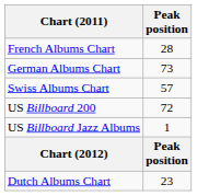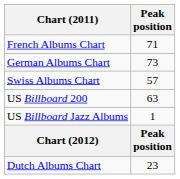 <table class="wikitable sortable">
 <tr>
 <th>Chart (2011)</th>
 <th>Peak<br>position</th>
 </tr>
 <tr>
 <td><a href='#'>French Albums Chart</a></td>
-<td style="text-align:center;">28</td>
+<td style="text-align:center;">71</td>
 </tr>
 <tr>
 <td><a href='#'>German Albums Chart</a></td>
 <td style="text-align:center;">73</td>
 </tr>
 <tr>
 <td><a href='#'>Swiss Albums Chart</a></td>
 <td style="text-align:center;">57</td>
 </tr>
 <tr>
 <td>US <a href='#'><em>Billboard</em> 200</a></td>
-<td style="text-align:center;">72</td>
+<td style="text-align:center;">63</td>
 </tr>
 <tr>
 <td>US <a href='#'><em>Billboard</em> Jazz Albums</a></td>
 <td style="text-align:center;">1</td>
 </tr>
 <tr>
 <th>Chart (2012)</th>
 <th>Peak<br>position</th>
 </tr>
 <tr>
 <td><a href='#'>Dutch Albums Chart</a></td>
 <td style="text-align:center;">23</td>
 </tr>
 </table>
